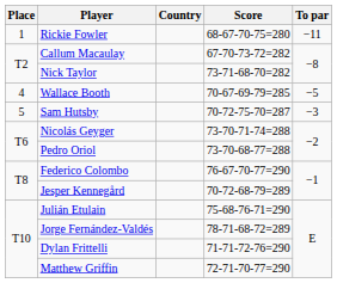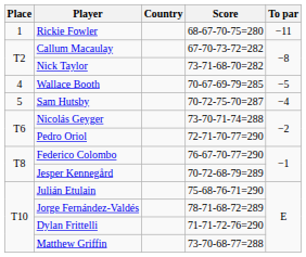 <table class="wikitable" style="font-size:95%;">
 <tr>
 <th>Place</th>
 <th>Player</th>
 <th>Country</th>
 <th>Score</th>
 <th>To par</th>
 </tr>
 <tr>
 <td align=center>1</td>
 <td><a href='#'>Rickie Fowler</a></td>
 <td></td>
 <td>68-67-70-75=280</td>
 <td align=center>−11</td>
 </tr>
 <tr>
 <td align=center rowspan=2>T2</td>
 <td><a href='#'>Callum Macaulay</a></td>
 <td></td>
 <td>67-70-73-72=282</td>
 <td align=center rowspan=2>−8</td>
 </tr>
 <tr>
 <td><a href='#'>Nick Taylor</a></td>
 <td></td>
 <td>73-71-68-70=282</td>
 </tr>
 <tr>
 <td align=center>4</td>
 <td><a href='#'>Wallace Booth</a></td>
 <td></td>
 <td>70-67-69-79=285</td>
 <td align=center>−5</td>
 </tr>
 <tr>
 <td align=center>5</td>
 <td><a href='#'>Sam Hutsby</a></td>
 <td></td>
 <td>70-72-75-70=287</td>
-<td align=center>−3</td>
+<td align=center>−4</td>
 </tr>
 <tr>
 <td align=center rowspan=2>T6</td>
 <td><a href='#'>Nicolás Geyger</a></td>
 <td></td>
 <td>73-70-71-74=288</td>
 <td align=center rowspan=2>−2</td>
 </tr>
 <tr>
 <td><a href='#'>Pedro Oriol</a></td>
 <td></td>
-<td>73-70-68-77=288</td>
+<td>72-71-70-77=290</td>
 </tr>
 <tr>
 <td align=center rowspan=2>T8</td>
 <td><a href='#'>Federico Colombo</a></td>
 <td></td>
 <td>76-67-70-77=290</td>
 <td align=center rowspan=2>−1</td>
 </tr>
 <tr>
 <td><a href='#'>Jesper Kennegård</a></td>
 <td></td>
 <td>70-72-68-79=289</td>
 </tr>
 <tr>
 <td align=center rowspan=4>T10</td>
 <td><a href='#'>Julián Etulain</a></td>
 <td></td>
 <td>75-68-76-71=290</td>
 <td align=center rowspan=4>E</td>
 </tr>
 <tr>
 <td><a href='#'>Jorge Fernández-Valdés</a></td>
 <td></td>
 <td>78-71-68-72=289</td>
 </tr>
 <tr>
 <td><a href='#'>Dylan Frittelli</a></td>
 <td></td>
 <td>71-71-72-76=290</td>
 </tr>
 <tr>
 <td><a href='#'>Matthew Griffin</a></td>
 <td></td>
-<td>72-71-70-77=290</td>
+<td>73-70-68-77=288</td>
 </tr>
 </table>
